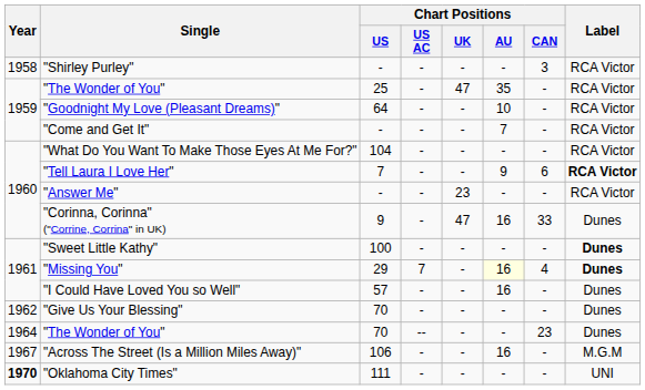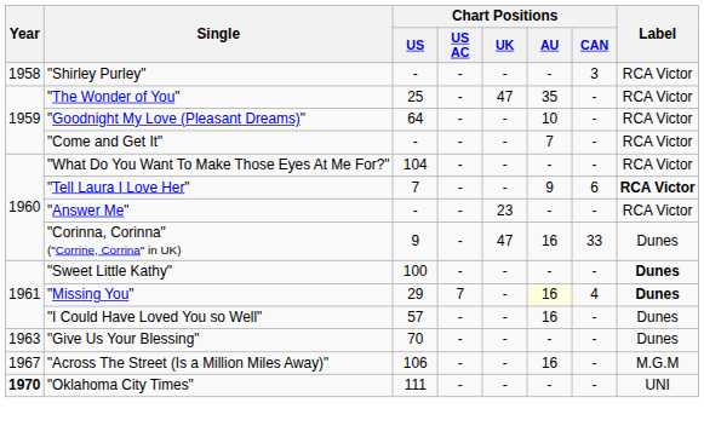 <table class="wikitable">
 <tr>
 <th rowspan="2">Year</th>
 <th rowspan="2">Single</th>
 <th colspan="5">Chart Positions</th>
 <th rowspan="2">Label</th>
 </tr>
 <tr>
 <th scope="col" style="width:3em;font-size:90%;"><a href='#'>US</a></th>
 <th scope="col" style="width:3em;font-size:90%;"><a href='#'>US<br>AC</a></th>
 <th scope="col" style="width:3em;font-size:90%;"><a href='#'>UK</a></th>
 <th scope="col" style="width:3em;font-size:90%;"><a href='#'>AU</a></th>
 <th scope="col" style="width:3em;font-size:90%;"><a href='#'>CAN</a></th>
 </tr>
 <tr>
 <td rowspan="1">1958</td>
 <td>"Shirley Purley"</td>
 <td align=center>-</td>
 <td align=center>-</td>
 <td align=center>-</td>
 <td align=center>-</td>
 <td align=center>3</td>
 <td align=center>RCA Victor</td>
 </tr>
 <tr>
 <td rowspan="3">1959</td>
 <td>"<a href='#'>The Wonder of You</a>"</td>
 <td align=center>25</td>
 <td align=center>-</td>
 <td align=center>47</td>
 <td align=center>35</td>
 <td align=center>-</td>
 <td align=center>RCA Victor</td>
 </tr>
 <tr>
 <td>"<a href='#'>Goodnight My Love (Pleasant Dreams)</a>"</td>
 <td align=center>64</td>
 <td align=center>-</td>
 <td align=center>-</td>
 <td align=center>10</td>
 <td align=center>-</td>
 <td align=center>RCA Victor</td>
 </tr>
 <tr>
 <td>"Come and Get It"</td>
 <td align=center>-</td>
 <td align=center>-</td>
 <td align=center>-</td>
 <td align=center>7</td>
 <td align=center>-</td>
 <td align=center>RCA Victor</td>
 </tr>
 <tr>
 <td rowspan="4">1960</td>
 <td>"What Do You Want To Make Those Eyes At Me For?"</td>
 <td align=center>104</td>
 <td align=center>-</td>
 <td align=center>-</td>
 <td align=center>-</td>
 <td align=center>-</td>
 <td align=center>RCA Victor</td>
 </tr>
 <tr>
 <td>"<a href='#'>Tell Laura I Love Her</a>"</td>
 <td align=center>7</td>
 <td align=center>-</td>
 <td align=center>-</td>
 <td align=center>9</td>
 <td align=center>6</td>
 <td align=center><strong>RCA Victor</strong></td>
 </tr>
 <tr>
 <td>"<a href='#'>Answer Me</a>"</td>
 <td align=center>-</td>
 <td align=center>-</td>
 <td align=center>23</td>
 <td align=center>-</td>
 <td align=center>-</td>
 <td align=center>RCA Victor</td>
 </tr>
 <tr>
 <td>"Corinna, Corinna" <small><br>("<a href='#'>Corrine, Corrina</a>" in UK)</small></td>
 <td align=center>9</td>
 <td align=center>-</td>
 <td align=center>47</td>
 <td align=center>16<small></small></td>
 <td align=center>33</td>
 <td align=center>Dunes</td>
 </tr>
 <tr>
 <td rowspan="3">1961</td>
 <td>"Sweet Little Kathy"</td>
 <td align=center>100</td>
 <td align=center>-</td>
 <td align=center>-</td>
 <td align=center>-</td>
 <td align=center>-</td>
 <td align=center><strong>Dunes</strong></td>
 </tr>
 <tr>
 <td>"<a href='#'>Missing You</a>"</td>
 <td align=center>29</td>
 <td align=center>7</td>
 <td align=center>-</td>
 <td align=center style="background: lightyellow;">16<small></small></td>
 <td align=center>4</td>
 <td align=center><strong>Dunes</strong></td>
 </tr>
 <tr>
 <td>"I Could Have Loved You so Well"</td>
 <td align=center>57</td>
 <td align=center>-</td>
 <td align=center>-</td>
 <td align=center>16<small></small></td>
 <td align=center>-</td>
 <td align=center>Dunes</td>
 </tr>
 <tr>
-<td align=center>1962</td>
+<td align=center>1963</td>
 <td>"Give Us Your Blessing"</td>
 <td align=center>70</td>
 <td align=center>-</td>
 <td align=center>-</td>
 <td align=center>-</td>
 <td align=center>-</td>
-<td align=center>Dunes</td>
-</tr>
-<tr>
-<td align=center>1964</td>
-<td>"<a href='#'>The Wonder of You</a>"</td>
-<td align=center>70</td>
-<td align=center>--</td>
-<td align=center>-</td>
-<td align=center>-</td>
-<td align=center>23</td>
 <td align=center>Dunes</td>
 </tr>
 <tr>
 <td align=center>1967</td>
 <td>"Across The Street (Is a Million Miles Away)"</td>
 <td align=center>106</td>
 <td align=center>-</td>
 <td align=center>-</td>
 <td align=center>16</td>
 <td align=center>-</td>
 <td align=center>M.G.M</td>
 </tr>
 <tr>
 <td align=center><strong>1970</strong></td>
 <td>"Oklahoma City Times"</td>
 <td align=center>111</td>
 <td align=center>-</td>
 <td align=center>-</td>
 <td align=center>-</td>
 <td align=center>-</td>
 <td align=center>UNI</td>
 </tr>
 </table>
